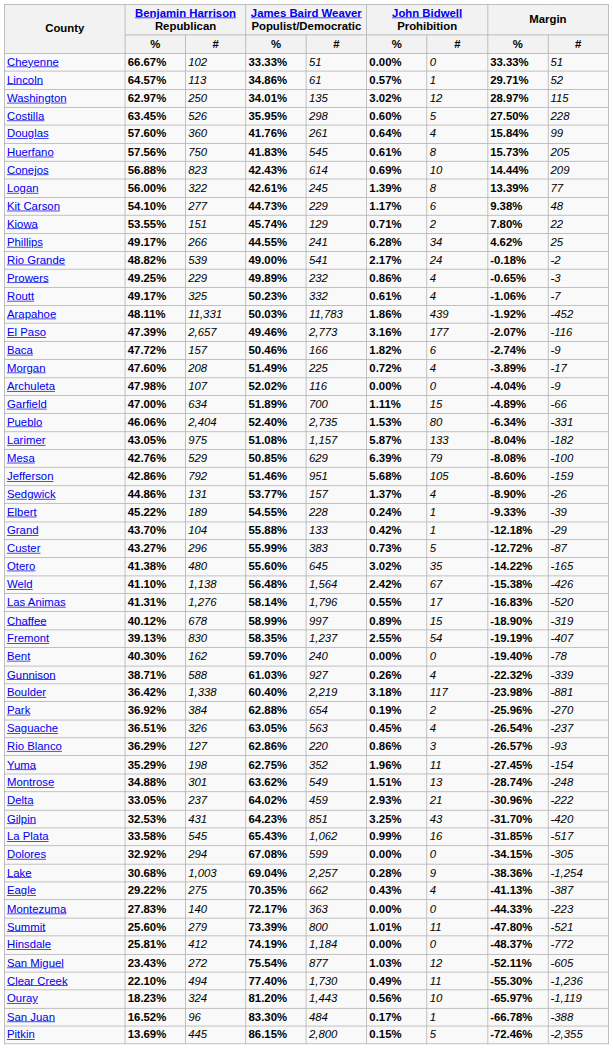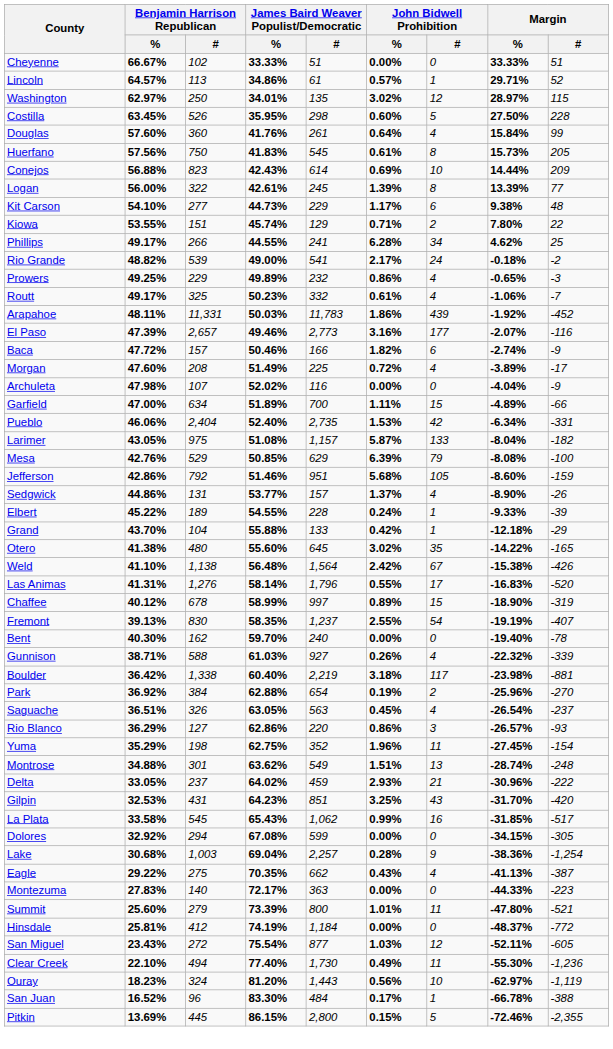 <table class="wikitable sortable">
 <tr>
 <th rowspan="2">County</th>
 <th colspan="2"><a href='#'>Benjamin Harrison</a><br>Republican</th>
 <th colspan="2"><a href='#'>James Baird Weaver</a><br>Populist/Democratic</th>
 <th colspan="2"><a href='#'>John Bidwell</a><br>Prohibition</th>
 <th colspan="2">Margin</th>
 </tr>
 <tr bgcolor="lightgrey">
 <th style="width:10%;" data-sort-type="number">%</th>
 <th style="width:10%;" data-sort-type="number">#</th>
 <th style="width:10%;" data-sort-type="number">%</th>
 <th style="width:10%;" data-sort-type="number">#</th>
 <th style="width:10%;" data-sort-type="number">%</th>
 <th style="width:10%;" data-sort-type="number">#</th>
 <th style="width:10%;" data-sort-type="number">%</th>
 <th style="width:10%;" data-sort-type="number">#</th>
 </tr>
 <tr>
 <td><a href='#'>Cheyenne</a></td>
 <td><strong>66.67%</strong></td>
 <td><em>102</em></td>
 <td><strong>33.33%</strong></td>
 <td><em>51</em></td>
 <td><strong>0.00%</strong></td>
 <td><em>0</em></td>
 <td><strong>33.33%</strong></td>
 <td><em>51</em></td>
 </tr>
 <tr>
 <td><a href='#'>Lincoln</a></td>
 <td><strong>64.57%</strong></td>
 <td><em>113</em></td>
 <td><strong>34.86%</strong></td>
 <td><em>61</em></td>
 <td><strong>0.57%</strong></td>
 <td><em>1</em></td>
 <td><strong>29.71%</strong></td>
 <td><em>52</em></td>
 </tr>
 <tr>
 <td><a href='#'>Washington</a></td>
 <td><strong>62.97%</strong></td>
 <td><em>250</em></td>
 <td><strong>34.01%</strong></td>
 <td><em>135</em></td>
 <td><strong>3.02%</strong></td>
 <td><em>12</em></td>
 <td><strong>28.97%</strong></td>
 <td><em>115</em></td>
 </tr>
 <tr>
 <td><a href='#'>Costilla</a></td>
 <td><strong>63.45%</strong></td>
 <td><em>526</em></td>
 <td><strong>35.95%</strong></td>
 <td><em>298</em></td>
 <td><strong>0.60%</strong></td>
 <td><em>5</em></td>
 <td><strong>27.50%</strong></td>
 <td><em>228</em></td>
 </tr>
 <tr>
 <td><a href='#'>Douglas</a></td>
 <td><strong>57.60%</strong></td>
 <td><em>360</em></td>
 <td><strong>41.76%</strong></td>
 <td><em>261</em></td>
 <td><strong>0.64%</strong></td>
 <td><em>4</em></td>
 <td><strong>15.84%</strong></td>
 <td><em>99</em></td>
 </tr>
 <tr>
 <td><a href='#'>Huerfano</a></td>
 <td><strong>57.56%</strong></td>
 <td><em>750</em></td>
 <td><strong>41.83%</strong></td>
 <td><em>545</em></td>
 <td><strong>0.61%</strong></td>
 <td><em>8</em></td>
 <td><strong>15.73%</strong></td>
 <td><em>205</em></td>
 </tr>
 <tr>
 <td><a href='#'>Conejos</a></td>
 <td><strong>56.88%</strong></td>
 <td><em>823</em></td>
 <td><strong>42.43%</strong></td>
 <td><em>614</em></td>
 <td><strong>0.69%</strong></td>
 <td><em>10</em></td>
 <td><strong>14.44%</strong></td>
 <td><em>209</em></td>
 </tr>
 <tr>
 <td><a href='#'>Logan</a></td>
 <td><strong>56.00%</strong></td>
 <td><em>322</em></td>
 <td><strong>42.61%</strong></td>
 <td><em>245</em></td>
 <td><strong>1.39%</strong></td>
 <td><em>8</em></td>
 <td><strong>13.39%</strong></td>
 <td><em>77</em></td>
 </tr>
 <tr>
 <td><a href='#'>Kit Carson</a></td>
 <td><strong>54.10%</strong></td>
 <td><em>277</em></td>
 <td><strong>44.73%</strong></td>
 <td><em>229</em></td>
 <td><strong>1.17%</strong></td>
 <td><em>6</em></td>
 <td><strong>9.38%</strong></td>
 <td><em>48</em></td>
 </tr>
 <tr>
 <td><a href='#'>Kiowa</a></td>
 <td><strong>53.55%</strong></td>
 <td><em>151</em></td>
 <td><strong>45.74%</strong></td>
 <td><em>129</em></td>
 <td><strong>0.71%</strong></td>
 <td><em>2</em></td>
 <td><strong>7.80%</strong></td>
 <td><em>22</em></td>
 </tr>
 <tr>
 <td><a href='#'>Phillips</a></td>
 <td><strong>49.17%</strong></td>
 <td><em>266</em></td>
 <td><strong>44.55%</strong></td>
 <td><em>241</em></td>
 <td><strong>6.28%</strong></td>
 <td><em>34</em></td>
 <td><strong>4.62%</strong></td>
 <td><em>25</em></td>
 </tr>
 <tr>
 <td><a href='#'>Rio Grande</a></td>
 <td><strong>48.82%</strong></td>
 <td><em>539</em></td>
 <td><strong>49.00%</strong></td>
 <td><em>541</em></td>
 <td><strong>2.17%</strong></td>
 <td><em>24</em></td>
 <td><strong>-0.18%</strong></td>
 <td><em>-2</em></td>
 </tr>
 <tr>
 <td><a href='#'>Prowers</a></td>
 <td><strong>49.25%</strong></td>
 <td><em>229</em></td>
 <td><strong>49.89%</strong></td>
 <td><em>232</em></td>
 <td><strong>0.86%</strong></td>
 <td><em>4</em></td>
 <td><strong>-0.65%</strong></td>
 <td><em>-3</em></td>
 </tr>
 <tr>
 <td><a href='#'>Routt</a></td>
 <td><strong>49.17%</strong></td>
 <td><em>325</em></td>
 <td><strong>50.23%</strong></td>
 <td><em>332</em></td>
 <td><strong>0.61%</strong></td>
 <td><em>4</em></td>
 <td><strong>-1.06%</strong></td>
 <td><em>-7</em></td>
 </tr>
 <tr>
 <td><a href='#'>Arapahoe</a></td>
 <td><strong>48.11%</strong></td>
 <td><em>11,331</em></td>
 <td><strong>50.03%</strong></td>
 <td><em>11,783</em></td>
 <td><strong>1.86%</strong></td>
 <td><em>439</em></td>
 <td><strong>-1.92%</strong></td>
 <td><em>-452</em></td>
 </tr>
 <tr>
 <td><a href='#'>El Paso</a></td>
 <td><strong>47.39%</strong></td>
 <td><em>2,657</em></td>
 <td><strong>49.46%</strong></td>
 <td><em>2,773</em></td>
 <td><strong>3.16%</strong></td>
 <td><em>177</em></td>
 <td><strong>-2.07%</strong></td>
 <td><em>-116</em></td>
 </tr>
 <tr>
 <td><a href='#'>Baca</a></td>
 <td><strong>47.72%</strong></td>
 <td><em>157</em></td>
 <td><strong>50.46%</strong></td>
 <td><em>166</em></td>
 <td><strong>1.82%</strong></td>
 <td><em>6</em></td>
 <td><strong>-2.74%</strong></td>
 <td><em>-9</em></td>
 </tr>
 <tr>
 <td><a href='#'>Morgan</a></td>
 <td><strong>47.60%</strong></td>
 <td><em>208</em></td>
 <td><strong>51.49%</strong></td>
 <td><em>225</em></td>
 <td><strong>0.72%</strong></td>
 <td><em>4</em></td>
 <td><strong>-3.89%</strong></td>
 <td><em>-17</em></td>
 </tr>
 <tr>
 <td><a href='#'>Archuleta</a></td>
 <td><strong>47.98%</strong></td>
 <td><em>107</em></td>
 <td><strong>52.02%</strong></td>
 <td><em>116</em></td>
 <td><strong>0.00%</strong></td>
 <td><em>0</em></td>
 <td><strong>-4.04%</strong></td>
 <td><em>-9</em></td>
 </tr>
 <tr>
 <td><a href='#'>Garfield</a></td>
 <td><strong>47.00%</strong></td>
 <td><em>634</em></td>
 <td><strong>51.89%</strong></td>
 <td><em>700</em></td>
 <td><strong>1.11%</strong></td>
 <td><em>15</em></td>
 <td><strong>-4.89%</strong></td>
 <td><em>-66</em></td>
 </tr>
 <tr>
 <td><a href='#'>Pueblo</a></td>
 <td><strong>46.06%</strong></td>
 <td><em>2,404</em></td>
 <td><strong>52.40%</strong></td>
 <td><em>2,735</em></td>
 <td><strong>1.53%</strong></td>
-<td><em>80</em></td>
+<td><em>42</em></td>
 <td><strong>-6.34%</strong></td>
 <td><em>-331</em></td>
 </tr>
 <tr>
 <td><a href='#'>Larimer</a></td>
 <td><strong>43.05%</strong></td>
 <td><em>975</em></td>
 <td><strong>51.08%</strong></td>
 <td><em>1,157</em></td>
 <td><strong>5.87%</strong></td>
 <td><em>133</em></td>
 <td><strong>-8.04%</strong></td>
 <td><em>-182</em></td>
 </tr>
 <tr>
 <td><a href='#'>Mesa</a></td>
 <td><strong>42.76%</strong></td>
 <td><em>529</em></td>
 <td><strong>50.85%</strong></td>
 <td><em>629</em></td>
 <td><strong>6.39%</strong></td>
 <td><em>79</em></td>
 <td><strong>-8.08%</strong></td>
 <td><em>-100</em></td>
 </tr>
 <tr>
 <td><a href='#'>Jefferson</a></td>
 <td><strong>42.86%</strong></td>
 <td><em>792</em></td>
 <td><strong>51.46%</strong></td>
 <td><em>951</em></td>
 <td><strong>5.68%</strong></td>
 <td><em>105</em></td>
 <td><strong>-8.60%</strong></td>
 <td><em>-159</em></td>
 </tr>
 <tr>
 <td><a href='#'>Sedgwick</a></td>
 <td><strong>44.86%</strong></td>
 <td><em>131</em></td>
 <td><strong>53.77%</strong></td>
 <td><em>157</em></td>
 <td><strong>1.37%</strong></td>
 <td><em>4</em></td>
 <td><strong>-8.90%</strong></td>
 <td><em>-26</em></td>
 </tr>
 <tr>
 <td><a href='#'>Elbert</a></td>
 <td><strong>45.22%</strong></td>
 <td><em>189</em></td>
 <td><strong>54.55%</strong></td>
 <td><em>228</em></td>
 <td><strong>0.24%</strong></td>
 <td><em>1</em></td>
 <td><strong>-9.33%</strong></td>
 <td><em>-39</em></td>
 </tr>
 <tr>
 <td><a href='#'>Grand</a></td>
 <td><strong>43.70%</strong></td>
 <td><em>104</em></td>
 <td><strong>55.88%</strong></td>
 <td><em>133</em></td>
 <td><strong>0.42%</strong></td>
 <td><em>1</em></td>
 <td><strong>-12.18%</strong></td>
 <td><em>-29</em></td>
-</tr>
-<tr>
-<td><a href='#'>Custer</a></td>
-<td><strong>43.27%</strong></td>
-<td><em>296</em></td>
-<td><strong>55.99%</strong></td>
-<td><em>383</em></td>
-<td><strong>0.73%</strong></td>
-<td><em>5</em></td>
-<td><strong>-12.72%</strong></td>
-<td><em>-87</em></td>
 </tr>
 <tr>
 <td><a href='#'>Otero</a></td>
 <td><strong>41.38%</strong></td>
 <td><em>480</em></td>
 <td><strong>55.60%</strong></td>
 <td><em>645</em></td>
 <td><strong>3.02%</strong></td>
 <td><em>35</em></td>
 <td><strong>-14.22%</strong></td>
 <td><em>-165</em></td>
 </tr>
 <tr>
 <td><a href='#'>Weld</a></td>
 <td><strong>41.10%</strong></td>
 <td><em>1,138</em></td>
 <td><strong>56.48%</strong></td>
 <td><em>1,564</em></td>
 <td><strong>2.42%</strong></td>
 <td><em>67</em></td>
 <td><strong>-15.38%</strong></td>
 <td><em>-426</em></td>
 </tr>
 <tr>
 <td><a href='#'>Las Animas</a></td>
 <td><strong>41.31%</strong></td>
 <td><em>1,276</em></td>
 <td><strong>58.14%</strong></td>
 <td><em>1,796</em></td>
 <td><strong>0.55%</strong></td>
 <td><em>17</em></td>
 <td><strong>-16.83%</strong></td>
 <td><em>-520</em></td>
 </tr>
 <tr>
 <td><a href='#'>Chaffee</a></td>
 <td><strong>40.12%</strong></td>
 <td><em>678</em></td>
 <td><strong>58.99%</strong></td>
 <td><em>997</em></td>
 <td><strong>0.89%</strong></td>
 <td><em>15</em></td>
 <td><strong>-18.90%</strong></td>
 <td><em>-319</em></td>
 </tr>
 <tr>
 <td><a href='#'>Fremont</a></td>
 <td><strong>39.13%</strong></td>
 <td><em>830</em></td>
 <td><strong>58.35%</strong></td>
 <td><em>1,237</em></td>
 <td><strong>2.55%</strong></td>
 <td><em>54</em></td>
 <td><strong>-19.19%</strong></td>
 <td><em>-407</em></td>
 </tr>
 <tr>
 <td><a href='#'>Bent</a></td>
 <td><strong>40.30%</strong></td>
 <td><em>162</em></td>
 <td><strong>59.70%</strong></td>
 <td><em>240</em></td>
 <td><strong>0.00%</strong></td>
 <td><em>0</em></td>
 <td><strong>-19.40%</strong></td>
 <td><em>-78</em></td>
 </tr>
 <tr>
 <td><a href='#'>Gunnison</a></td>
 <td><strong>38.71%</strong></td>
 <td><em>588</em></td>
 <td><strong>61.03%</strong></td>
 <td><em>927</em></td>
 <td><strong>0.26%</strong></td>
 <td><em>4</em></td>
 <td><strong>-22.32%</strong></td>
 <td><em>-339</em></td>
 </tr>
 <tr>
 <td><a href='#'>Boulder</a></td>
 <td><strong>36.42%</strong></td>
 <td><em>1,338</em></td>
 <td><strong>60.40%</strong></td>
 <td><em>2,219</em></td>
 <td><strong>3.18%</strong></td>
 <td><em>117</em></td>
 <td><strong>-23.98%</strong></td>
 <td><em>-881</em></td>
 </tr>
 <tr>
 <td><a href='#'>Park</a></td>
 <td><strong>36.92%</strong></td>
 <td><em>384</em></td>
 <td><strong>62.88%</strong></td>
 <td><em>654</em></td>
 <td><strong>0.19%</strong></td>
 <td><em>2</em></td>
 <td><strong>-25.96%</strong></td>
 <td><em>-270</em></td>
 </tr>
 <tr>
 <td><a href='#'>Saguache</a></td>
 <td><strong>36.51%</strong></td>
 <td><em>326</em></td>
 <td><strong>63.05%</strong></td>
 <td><em>563</em></td>
 <td><strong>0.45%</strong></td>
 <td><em>4</em></td>
 <td><strong>-26.54%</strong></td>
 <td><em>-237</em></td>
 </tr>
 <tr>
 <td><a href='#'>Rio Blanco</a></td>
 <td><strong>36.29%</strong></td>
 <td><em>127</em></td>
 <td><strong>62.86%</strong></td>
 <td><em>220</em></td>
 <td><strong>0.86%</strong></td>
 <td><em>3</em></td>
 <td><strong>-26.57%</strong></td>
 <td><em>-93</em></td>
 </tr>
 <tr>
 <td><a href='#'>Yuma</a></td>
 <td><strong>35.29%</strong></td>
 <td><em>198</em></td>
 <td><strong>62.75%</strong></td>
 <td><em>352</em></td>
 <td><strong>1.96%</strong></td>
 <td><em>11</em></td>
 <td><strong>-27.45%</strong></td>
 <td><em>-154</em></td>
 </tr>
 <tr>
 <td><a href='#'>Montrose</a></td>
 <td><strong>34.88%</strong></td>
 <td><em>301</em></td>
 <td><strong>63.62%</strong></td>
 <td><em>549</em></td>
 <td><strong>1.51%</strong></td>
 <td><em>13</em></td>
 <td><strong>-28.74%</strong></td>
 <td><em>-248</em></td>
 </tr>
 <tr>
 <td><a href='#'>Delta</a></td>
 <td><strong>33.05%</strong></td>
 <td><em>237</em></td>
 <td><strong>64.02%</strong></td>
 <td><em>459</em></td>
 <td><strong>2.93%</strong></td>
 <td><em>21</em></td>
 <td><strong>-30.96%</strong></td>
 <td><em>-222</em></td>
 </tr>
 <tr>
 <td><a href='#'>Gilpin</a></td>
 <td><strong>32.53%</strong></td>
 <td><em>431</em></td>
 <td><strong>64.23%</strong></td>
 <td><em>851</em></td>
 <td><strong>3.25%</strong></td>
 <td><em>43</em></td>
 <td><strong>-31.70%</strong></td>
 <td><em>-420</em></td>
 </tr>
 <tr>
 <td><a href='#'>La Plata</a></td>
 <td><strong>33.58%</strong></td>
 <td><em>545</em></td>
 <td><strong>65.43%</strong></td>
 <td><em>1,062</em></td>
 <td><strong>0.99%</strong></td>
 <td><em>16</em></td>
 <td><strong>-31.85%</strong></td>
 <td><em>-517</em></td>
 </tr>
 <tr>
 <td><a href='#'>Dolores</a></td>
 <td><strong>32.92%</strong></td>
 <td><em>294</em></td>
 <td><strong>67.08%</strong></td>
 <td><em>599</em></td>
 <td><strong>0.00%</strong></td>
 <td><em>0</em></td>
 <td><strong>-34.15%</strong></td>
 <td><em>-305</em></td>
 </tr>
 <tr>
 <td><a href='#'>Lake</a></td>
 <td><strong>30.68%</strong></td>
 <td><em>1,003</em></td>
 <td><strong>69.04%</strong></td>
 <td><em>2,257</em></td>
 <td><strong>0.28%</strong></td>
 <td><em>9</em></td>
 <td><strong>-38.36%</strong></td>
 <td><em>-1,254</em></td>
 </tr>
 <tr>
 <td><a href='#'>Eagle</a></td>
 <td><strong>29.22%</strong></td>
 <td><em>275</em></td>
 <td><strong>70.35%</strong></td>
 <td><em>662</em></td>
 <td><strong>0.43%</strong></td>
 <td><em>4</em></td>
 <td><strong>-41.13%</strong></td>
 <td><em>-387</em></td>
 </tr>
 <tr>
 <td><a href='#'>Montezuma</a></td>
 <td><strong>27.83%</strong></td>
 <td><em>140</em></td>
 <td><strong>72.17%</strong></td>
 <td><em>363</em></td>
 <td><strong>0.00%</strong></td>
 <td><em>0</em></td>
 <td><strong>-44.33%</strong></td>
 <td><em>-223</em></td>
 </tr>
 <tr>
 <td><a href='#'>Summit</a></td>
 <td><strong>25.60%</strong></td>
 <td><em>279</em></td>
 <td><strong>73.39%</strong></td>
 <td><em>800</em></td>
 <td><strong>1.01%</strong></td>
 <td><em>11</em></td>
 <td><strong>-47.80%</strong></td>
 <td><em>-521</em></td>
 </tr>
 <tr>
 <td><a href='#'>Hinsdale</a></td>
 <td><strong>25.81%</strong></td>
 <td><em>412</em></td>
 <td><strong>74.19%</strong></td>
 <td><em>1,184</em></td>
 <td><strong>0.00%</strong></td>
 <td><em>0</em></td>
 <td><strong>-48.37%</strong></td>
 <td><em>-772</em></td>
 </tr>
 <tr>
 <td><a href='#'>San Miguel</a></td>
 <td><strong>23.43%</strong></td>
 <td><em>272</em></td>
 <td><strong>75.54%</strong></td>
 <td><em>877</em></td>
 <td><strong>1.03%</strong></td>
 <td><em>12</em></td>
 <td><strong>-52.11%</strong></td>
 <td><em>-605</em></td>
 </tr>
 <tr>
 <td><a href='#'>Clear Creek</a></td>
 <td><strong>22.10%</strong></td>
 <td><em>494</em></td>
 <td><strong>77.40%</strong></td>
 <td><em>1,730</em></td>
 <td><strong>0.49%</strong></td>
 <td><em>11</em></td>
 <td><strong>-55.30%</strong></td>
 <td><em>-1,236</em></td>
 </tr>
 <tr>
 <td><a href='#'>Ouray</a></td>
 <td><strong>18.23%</strong></td>
 <td><em>324</em></td>
 <td><strong>81.20%</strong></td>
 <td><em>1,443</em></td>
 <td><strong>0.56%</strong></td>
 <td><em>10</em></td>
-<td><strong>-65.97%</strong></td>
+<td><strong>-62.97%</strong></td>
 <td><em>-1,119</em></td>
 </tr>
 <tr>
 <td><a href='#'>San Juan</a></td>
 <td><strong>16.52%</strong></td>
 <td><em>96</em></td>
 <td><strong>83.30%</strong></td>
 <td><em>484</em></td>
 <td><strong>0.17%</strong></td>
 <td><em>1</em></td>
 <td><strong>-66.78%</strong></td>
 <td><em>-388</em></td>
 </tr>
 <tr>
 <td><a href='#'>Pitkin</a></td>
 <td><strong>13.69%</strong></td>
 <td><em>445</em></td>
 <td><strong>86.15%</strong></td>
 <td><em>2,800</em></td>
 <td><strong>0.15%</strong></td>
 <td><em>5</em></td>
 <td><strong>-72.46%</strong></td>
 <td><em>-2,355</em></td>
 </tr>
 </table>
